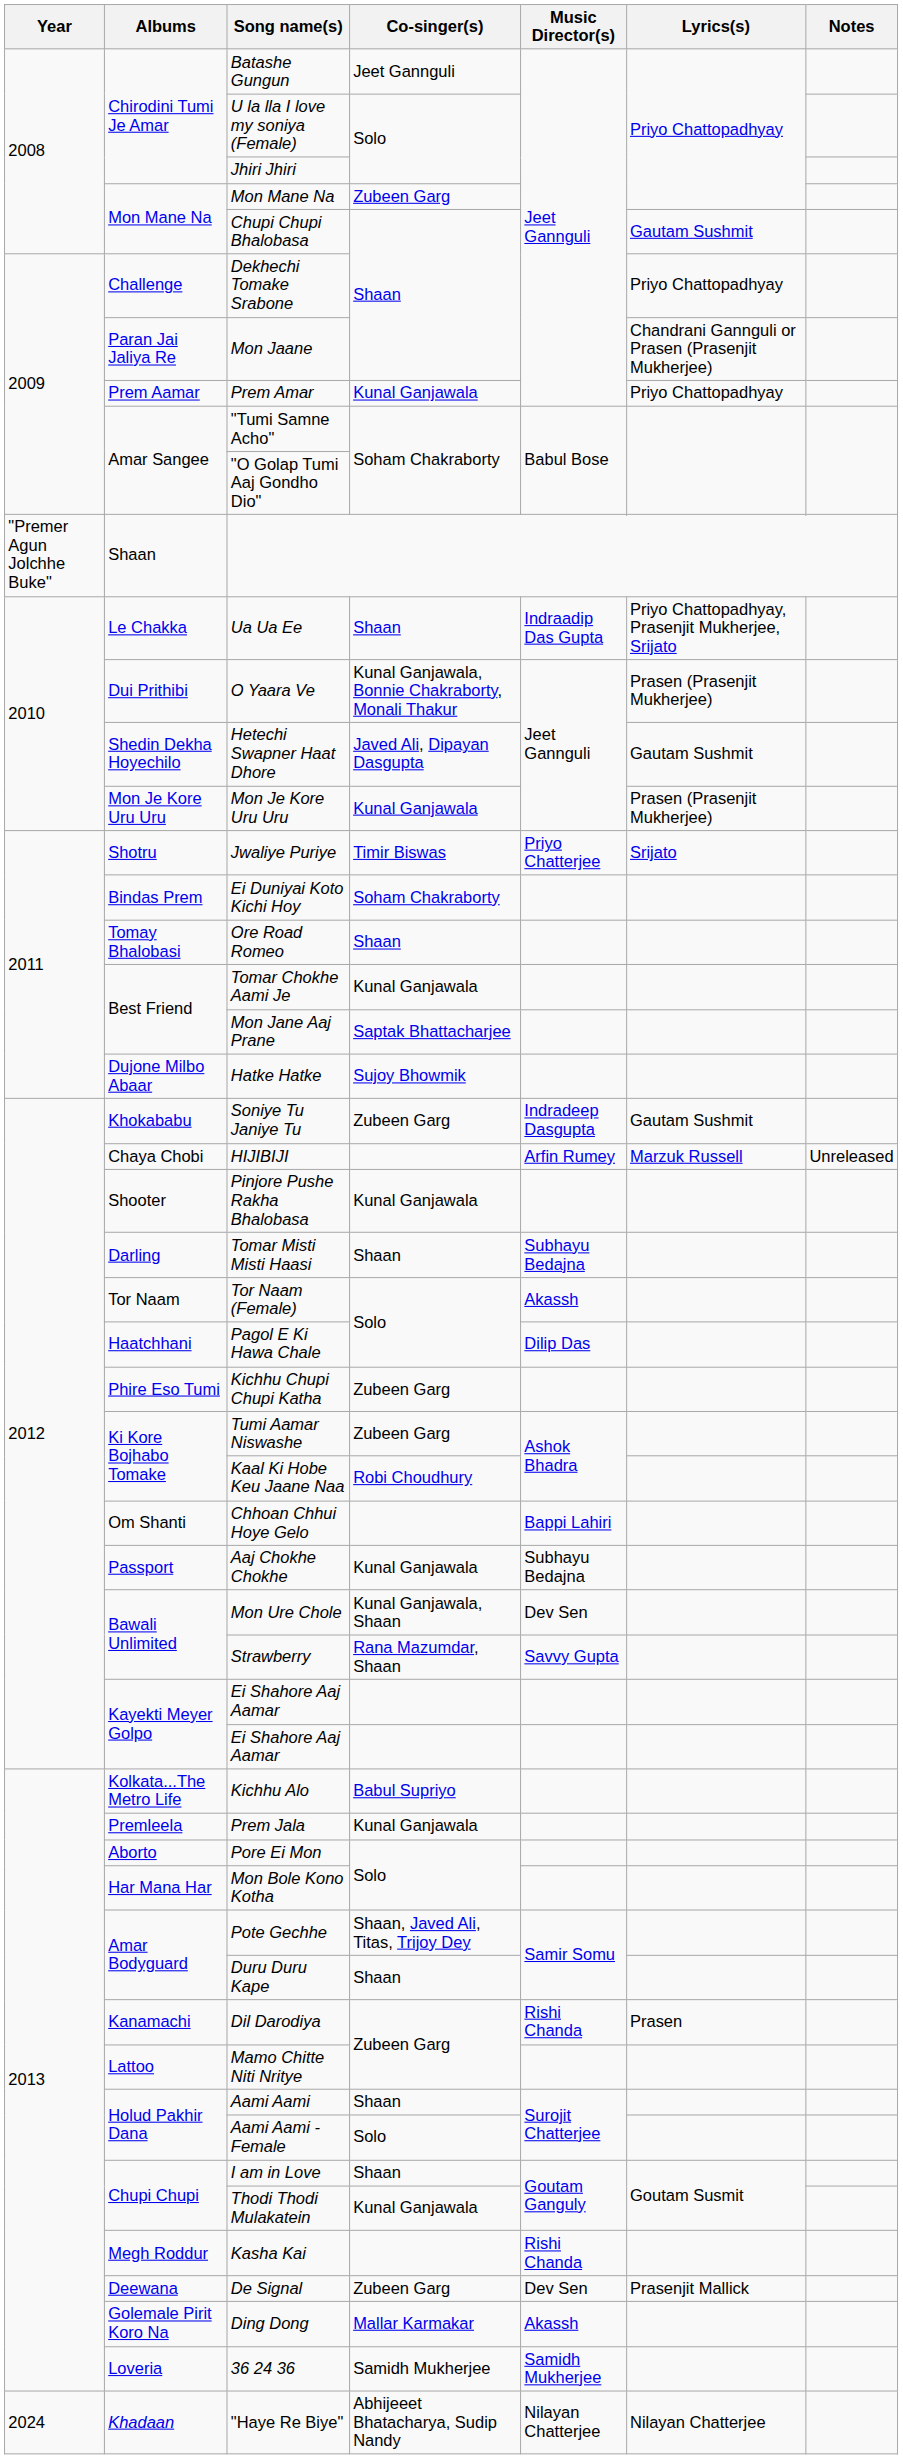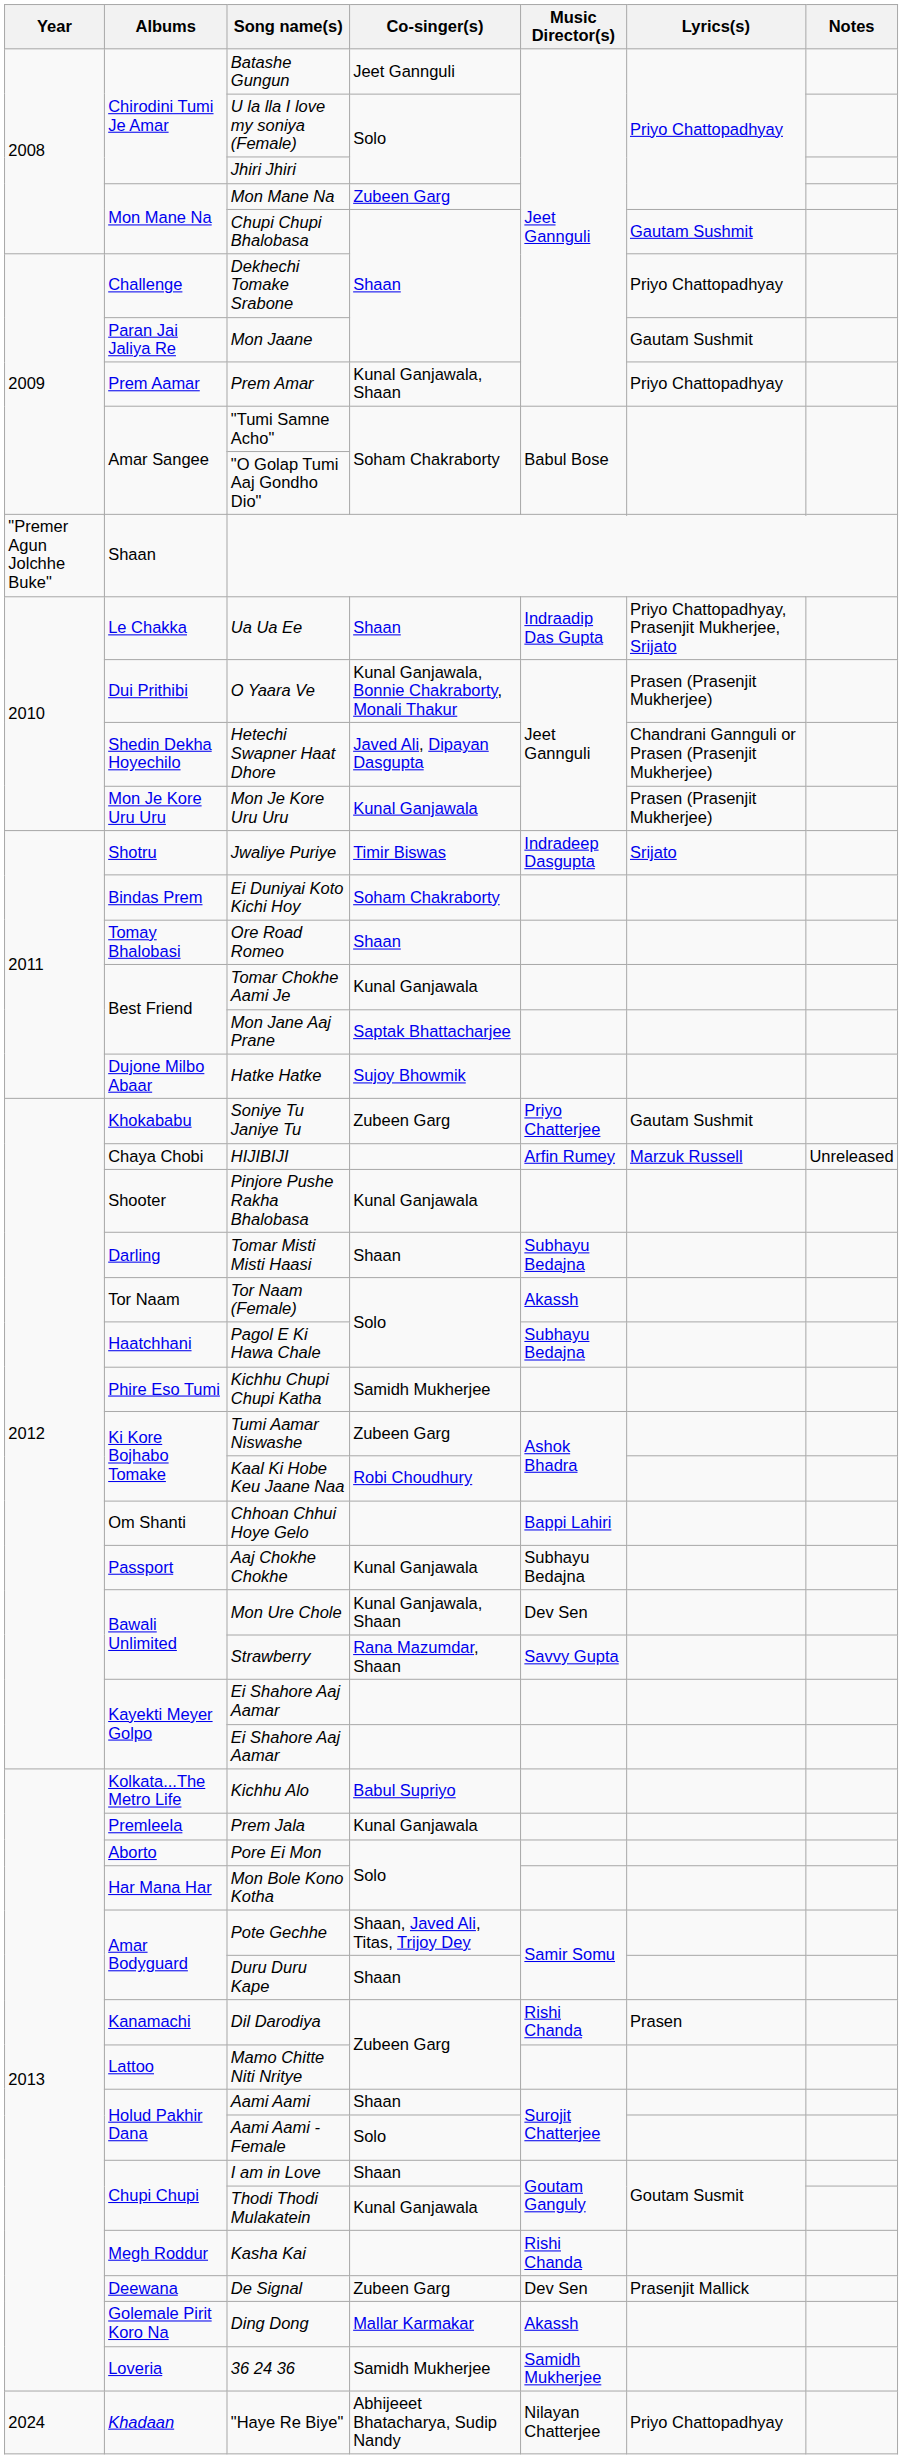 <table class="wikitable sortable">
 <tr>
 <th>Year</th>
 <th>Albums</th>
 <th>Song name(s)</th>
 <th>Co-singer(s)</th>
 <th>Music Director(s)</th>
 <th>Lyrics(s)</th>
 <th>Notes</th>
 </tr>
 <tr>
 <td rowspan="5">2008</td>
 <td rowspan="3"><a href='#'>Chirodini Tumi Je Amar</a></td>
 <td><em>Batashe Gungun</em></td>
 <td>Jeet Gannguli</td>
 <td rowspan="8"><a href='#'>Jeet Gannguli</a></td>
 <td rowspan="4"><a href='#'>Priyo Chattopadhyay</a></td>
 <td style="text-align: center;"></td>
 </tr>
 <tr>
 <td><em>U la lla I love my soniya (Female)</em></td>
 <td rowspan="2">Solo</td>
 <td></td>
 </tr>
 <tr>
 <td><em>Jhiri Jhiri</em></td>
 <td></td>
 </tr>
 <tr>
 <td rowspan="2"><a href='#'>Mon Mane Na</a></td>
 <td><em>Mon Mane Na</em></td>
 <td><a href='#'>Zubeen Garg</a></td>
 <td></td>
 </tr>
 <tr>
 <td><em>Chupi Chupi Bhalobasa</em></td>
 <td rowspan="3"><a href='#'>Shaan</a></td>
 <td><a href='#'>Gautam Sushmit</a></td>
 <td></td>
 </tr>
 <tr>
 <td rowspan="6">2009</td>
 <td><a href='#'>Challenge</a></td>
 <td><em>Dekhechi Tomake Srabone</em></td>
 <td>Priyo Chattopadhyay</td>
 <td></td>
 </tr>
 <tr>
 <td><a href='#'>Paran Jai Jaliya Re</a></td>
 <td><em>Mon Jaane</em></td>
-<td>Chandrani Gannguli or Prasen (Prasenjit Mukherjee)</td>
+<td>Gautam Sushmit</td>
 <td></td>
 </tr>
 <tr>
 <td><a href='#'>Prem Aamar</a></td>
 <td><em>Prem Amar</em></td>
-<td><a href='#'>Kunal Ganjawala</a></td>
+<td>Kunal Ganjawala, Shaan</td>
 <td>Priyo Chattopadhyay</td>
 <td></td>
 </tr>
 <tr>
 <td rowspan=3>Amar Sangee</td>
 <td>"Tumi Samne Acho"</td>
 <td rowspan=2>Soham Chakraborty</td>
 <td rowspan=3>Babul Bose</td>
 <td rowspan=3></td>
 <td Rowspan=3></td>
 </tr>
 <tr>
 <td>"O Golap Tumi Aaj Gondho Dio"</td>
 </tr>
 <tr>
 </tr>
 <tr>
 <td>"Premer Agun Jolchhe Buke"</td>
 <td>Shaan</td>
 </tr>
 <tr>
 <td rowspan="4">2010</td>
 <td><a href='#'>Le Chakka</a></td>
 <td><em>Ua Ua Ee</em></td>
 <td><a href='#'>Shaan</a></td>
 <td><a href='#'>Indraadip Das Gupta</a></td>
 <td>Priyo Chattopadhyay, Prasenjit Mukherjee, <a href='#'>Srijato</a></td>
 <td></td>
 </tr>
 <tr>
 <td><a href='#'>Dui Prithibi</a></td>
 <td><em>O Yaara Ve</em></td>
 <td>Kunal Ganjawala, <a href='#'>Bonnie Chakraborty</a>, <a href='#'>Monali Thakur</a></td>
 <td rowspan="3">Jeet Gannguli</td>
 <td>Prasen (Prasenjit Mukherjee)</td>
 <td></td>
 </tr>
 <tr>
 <td><a href='#'>Shedin Dekha Hoyechilo</a></td>
 <td><em>Hetechi Swapner Haat Dhore</em></td>
 <td><a href='#'>Javed Ali</a>, <a href='#'>Dipayan Dasgupta</a></td>
-<td>Gautam Sushmit</td>
+<td>Chandrani Gannguli or Prasen (Prasenjit Mukherjee)</td>
 <td></td>
 </tr>
 <tr>
 <td><a href='#'>Mon Je Kore Uru Uru</a></td>
 <td><em>Mon Je Kore Uru Uru</em></td>
 <td><a href='#'>Kunal Ganjawala</a></td>
 <td>Prasen (Prasenjit Mukherjee)</td>
 <td></td>
 </tr>
 <tr>
 <td rowspan="6">2011</td>
 <td><a href='#'>Shotru</a></td>
 <td><em>Jwaliye Puriye</em></td>
 <td><a href='#'>Timir Biswas</a></td>
-<td><a href='#'>Priyo Chatterjee</a></td>
+<td><a href='#'>Indradeep Dasgupta</a></td>
 <td><a href='#'>Srijato</a></td>
 <td></td>
 </tr>
 <tr>
 <td><a href='#'>Bindas Prem</a></td>
 <td><em>Ei Duniyai Koto Kichi Hoy</em></td>
 <td><a href='#'>Soham Chakraborty</a></td>
 <td></td>
 <td></td>
 <td></td>
 </tr>
 <tr>
 <td><a href='#'>Tomay Bhalobasi</a></td>
 <td><em>Ore Road Romeo</em></td>
 <td><a href='#'>Shaan</a></td>
 <td></td>
 <td></td>
 <td></td>
 </tr>
 <tr>
 <td rowspan="2">Best Friend</td>
 <td><em>Tomar Chokhe Aami Je</em></td>
 <td>Kunal Ganjawala</td>
 <td></td>
 <td></td>
 <td></td>
 </tr>
 <tr>
 <td><em>Mon Jane Aaj Prane</em></td>
 <td><a href='#'>Saptak Bhattacharjee</a></td>
 <td></td>
 <td></td>
 <td></td>
 </tr>
 <tr>
 <td><a href='#'>Dujone Milbo Abaar</a></td>
 <td><em>Hatke Hatke</em></td>
 <td><a href='#'>Sujoy Bhowmik</a></td>
 <td></td>
 <td></td>
 <td></td>
 </tr>
 <tr>
 <td rowspan="15">2012</td>
 <td><a href='#'>Khokababu</a></td>
 <td><em>Soniye Tu Janiye Tu</em></td>
 <td>Zubeen Garg</td>
-<td><a href='#'>Indradeep Dasgupta</a></td>
+<td><a href='#'>Priyo Chatterjee</a></td>
 <td>Gautam Sushmit</td>
 <td></td>
 </tr>
 <tr>
 <td>Chaya Chobi</td>
 <td><em>HIJIBIJI</em></td>
 <td></td>
 <td><a href='#'>Arfin Rumey</a></td>
 <td><a href='#'>Marzuk Russell</a></td>
 <td>Unreleased</td>
 </tr>
 <tr>
 <td>Shooter</td>
 <td><em>Pinjore Pushe Rakha Bhalobasa</em></td>
 <td>Kunal Ganjawala</td>
 <td></td>
 <td></td>
 <td></td>
 </tr>
 <tr>
 <td><a href='#'>Darling</a></td>
 <td><em>Tomar Misti Misti Haasi</em></td>
 <td>Shaan</td>
 <td><a href='#'>Subhayu Bedajna</a></td>
 <td></td>
 <td></td>
 </tr>
 <tr>
 <td>Tor Naam</td>
 <td><em>Tor Naam (Female)</em></td>
 <td rowspan="2">Solo</td>
 <td><a href='#'>Akassh</a></td>
 <td></td>
 <td></td>
 </tr>
 <tr>
 <td><a href='#'>Haatchhani</a></td>
 <td><em>Pagol E Ki Hawa Chale</em></td>
-<td><a href='#'>Dilip Das</a></td>
+<td><a href='#'>Subhayu Bedajna</a></td>
 <td></td>
 <td></td>
 </tr>
 <tr>
 <td><a href='#'>Phire Eso Tumi</a></td>
 <td><em>Kichhu Chupi Chupi Katha</em></td>
-<td>Zubeen Garg</td>
+<td>Samidh Mukherjee</td>
 <td></td>
 <td></td>
 <td></td>
 </tr>
 <tr>
 <td rowspan="2"><a href='#'>Ki Kore Bojhabo Tomake</a></td>
 <td><em>Tumi Aamar Niswashe</em></td>
 <td>Zubeen Garg</td>
 <td rowspan="2"><a href='#'>Ashok Bhadra</a></td>
 <td></td>
 <td></td>
 </tr>
 <tr>
 <td><em>Kaal Ki Hobe Keu Jaane Naa</em></td>
 <td><a href='#'>Robi Choudhury</a></td>
 <td></td>
 <td></td>
 </tr>
 <tr>
 <td>Om Shanti</td>
 <td><em>Chhoan Chhui Hoye Gelo</em></td>
 <td></td>
 <td><a href='#'>Bappi Lahiri</a></td>
 <td></td>
 <td></td>
 </tr>
 <tr>
 <td><a href='#'>Passport</a></td>
 <td><em>Aaj Chokhe Chokhe</em></td>
 <td>Kunal Ganjawala</td>
 <td>Subhayu Bedajna</td>
 <td></td>
 <td></td>
 </tr>
 <tr>
 <td rowspan="2"><a href='#'>Bawali Unlimited</a></td>
 <td><em>Mon Ure Chole</em></td>
 <td>Kunal Ganjawala, Shaan</td>
 <td>Dev Sen</td>
 <td></td>
 <td></td>
 </tr>
 <tr>
 <td><em>Strawberry</em></td>
 <td><a href='#'>Rana Mazumdar</a>, Shaan</td>
 <td><a href='#'>Savvy Gupta</a></td>
 <td></td>
 <td></td>
 </tr>
 <tr>
 <td rowspan="2"><a href='#'>Kayekti Meyer Golpo</a></td>
 <td><em>Ei Shahore Aaj Aamar</em></td>
 <td></td>
 <td></td>
 <td></td>
 <td></td>
 </tr>
 <tr>
 <td><em>Ei Shahore Aaj Aamar</em></td>
 <td></td>
 <td></td>
 <td></td>
 <td></td>
 </tr>
 <tr>
 <td rowspan="16">2013</td>
 <td><a href='#'>Kolkata...The Metro Life</a></td>
 <td><em>Kichhu Alo</em></td>
 <td><a href='#'>Babul Supriyo</a></td>
 <td></td>
 <td></td>
 <td></td>
 </tr>
 <tr>
 <td><a href='#'>Premleela</a></td>
 <td><em>Prem Jala</em></td>
 <td>Kunal Ganjawala</td>
 <td></td>
 <td></td>
 <td></td>
 </tr>
 <tr>
 <td><a href='#'>Aborto</a></td>
 <td><em>Pore Ei Mon</em></td>
 <td rowspan="2">Solo</td>
 <td></td>
 <td></td>
 <td></td>
 </tr>
 <tr>
 <td><a href='#'>Har Mana Har</a></td>
 <td><em>Mon Bole Kono Kotha</em></td>
 <td></td>
 <td></td>
 <td></td>
 </tr>
 <tr>
 <td rowspan="2"><a href='#'>Amar Bodyguard</a></td>
 <td><em>Pote Gechhe</em></td>
 <td>Shaan, <a href='#'>Javed Ali</a>, Titas, <a href='#'>Trijoy Dey</a></td>
 <td rowspan="2"><a href='#'>Samir Somu</a></td>
 <td></td>
 <td></td>
 </tr>
 <tr>
 <td><em>Duru Duru Kape</em></td>
 <td>Shaan</td>
 <td></td>
 <td></td>
 </tr>
 <tr>
 <td><a href='#'>Kanamachi</a></td>
 <td><em>Dil Darodiya</em></td>
 <td rowspan="2">Zubeen Garg</td>
 <td><a href='#'>Rishi Chanda</a></td>
 <td>Prasen</td>
 <td></td>
 </tr>
 <tr>
 <td><a href='#'>Lattoo</a></td>
 <td><em>Mamo Chitte Niti Nritye</em></td>
 <td></td>
 <td></td>
 <td></td>
 </tr>
 <tr>
 <td rowspan="2"><a href='#'>Holud Pakhir Dana</a></td>
 <td><em>Aami Aami</em></td>
 <td>Shaan</td>
 <td rowspan="2"><a href='#'>Surojit Chatterjee</a></td>
 <td></td>
 <td></td>
 </tr>
 <tr>
 <td><em>Aami Aami - Female</em></td>
 <td>Solo</td>
 <td></td>
 <td></td>
 </tr>
 <tr>
 <td rowspan="2"><a href='#'>Chupi Chupi</a></td>
 <td><em>I am in Love</em></td>
 <td>Shaan</td>
 <td rowspan="2"><a href='#'>Goutam Ganguly</a></td>
 <td rowspan="2">Goutam Susmit</td>
 <td></td>
 </tr>
 <tr>
 <td><em>Thodi Thodi Mulakatein</em></td>
 <td>Kunal Ganjawala</td>
 <td></td>
 </tr>
 <tr>
 <td><a href='#'>Megh Roddur</a></td>
 <td><em>Kasha Kai</em></td>
 <td></td>
 <td><a href='#'>Rishi Chanda</a></td>
 <td></td>
 <td></td>
 </tr>
 <tr>
 <td><a href='#'>Deewana</a></td>
 <td><em>De Signal</em></td>
 <td>Zubeen Garg</td>
 <td>Dev Sen</td>
 <td>Prasenjit Mallick</td>
 <td></td>
 </tr>
 <tr>
 <td><a href='#'>Golemale Pirit Koro Na</a></td>
 <td><em>Ding Dong</em></td>
 <td><a href='#'>Mallar Karmakar</a></td>
 <td><a href='#'>Akassh</a></td>
 <td></td>
 <td></td>
 </tr>
 <tr>
 <td><a href='#'>Loveria</a></td>
 <td><em>36 24 36</em></td>
 <td>Samidh Mukherjee</td>
 <td><a href='#'>Samidh Mukherjee</a></td>
 <td></td>
 <td></td>
 </tr>
 <tr>
 <td>2024</td>
 <td><em><a href='#'>Khadaan</a></em></td>
 <td>"Haye Re Biye"</td>
 <td>Abhijeeet Bhatacharya, Sudip Nandy</td>
 <td>Nilayan Chatterjee</td>
-<td>Nilayan Chatterjee</td>
+<td>Priyo Chattopadhyay</td>
 <td></td>
 </tr>
 </table>
